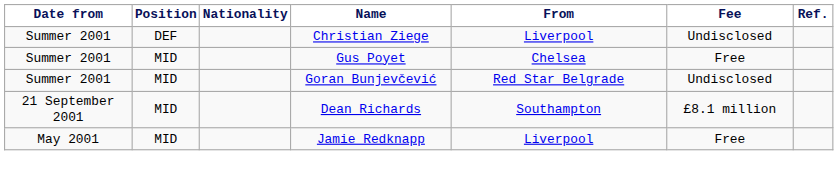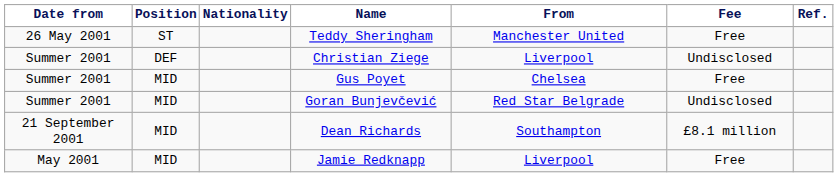 <table class="wikitable" style="text-align:center; font-size:90%; ">
 <tr>
 <th style="background:#FFFFFF; color:#081159; width:110px;">Date from</th>
 <th style="background:#FFFFFF; color:#081159; width:50px;">Position</th>
 <th style="background:#FFFFFF; color:#081159; width:50px;">Nationality</th>
 <th style="background:#FFFFFF; color:#081159; width:140px;">Name</th>
 <th style="background:#FFFFFF; color:#081159; width:190px;">From</th>
 <th style="background:#FFFFFF; color:#081159; width:110px;">Fee</th>
 <th style="background:#FFFFFF; color:#081159; width:30px;">Ref.</th>
+</tr>
+<tr>
+<td>26 May 2001</td>
+<td>ST</td>
+<td></td>
+<td><a href='#'>Teddy Sheringham</a></td>
+<td> <a href='#'>Manchester United</a></td>
+<td>Free</td>
+<td></td>
 </tr>
 <tr>
 <td>Summer 2001</td>
 <td>DEF</td>
 <td></td>
 <td><a href='#'>Christian Ziege</a></td>
 <td> <a href='#'>Liverpool</a></td>
 <td>Undisclosed</td>
 <td></td>
 </tr>
 <tr>
 <td>Summer 2001</td>
 <td>MID</td>
 <td></td>
 <td><a href='#'>Gus Poyet</a></td>
 <td> <a href='#'>Chelsea</a></td>
 <td>Free</td>
 <td></td>
 </tr>
 <tr>
 <td>Summer 2001</td>
 <td>MID</td>
 <td></td>
 <td><a href='#'>Goran Bunjevčević</a></td>
 <td> <a href='#'>Red Star Belgrade</a></td>
 <td>Undisclosed</td>
 <td></td>
 </tr>
 <tr>
 <td>21 September 2001</td>
 <td>MID</td>
 <td></td>
 <td><a href='#'>Dean Richards</a></td>
 <td> <a href='#'>Southampton</a></td>
 <td>£8.1 million</td>
 <td></td>
 </tr>
 <tr>
 <td>May 2001</td>
 <td>MID</td>
 <td></td>
 <td><a href='#'>Jamie Redknapp</a></td>
 <td> <a href='#'>Liverpool</a></td>
 <td>Free</td>
 <td></td>
 </tr>
 </table>
